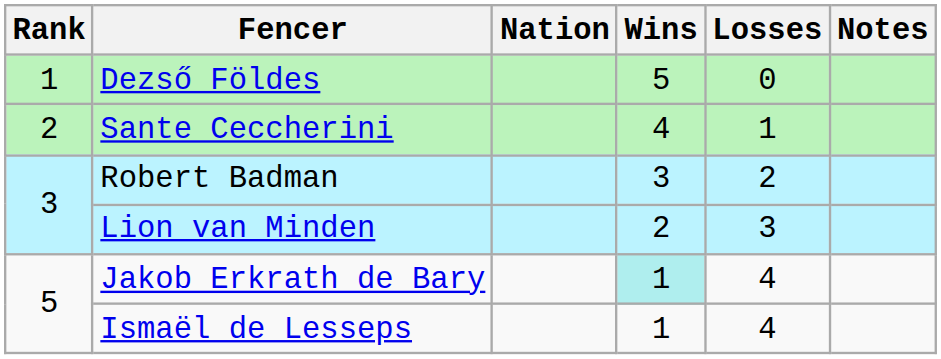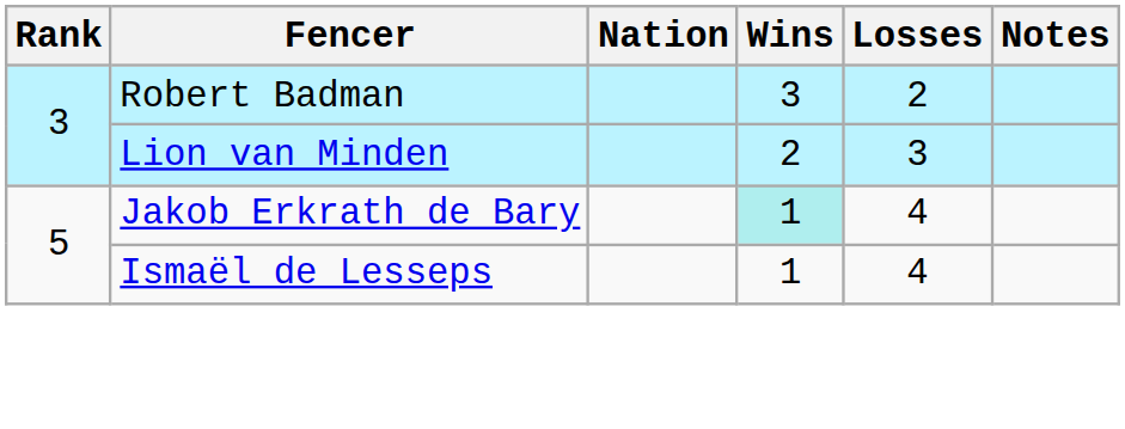 <table class="wikitable sortable" style="text-align:center">
 <tr>
 <th>Rank</th>
 <th>Fencer</th>
 <th>Nation</th>
 <th>Wins</th>
 <th>Losses</th>
 <th>Notes</th>
-</tr>
-<tr bgcolor=bbf3bb>
-<td>1</td>
-<td align=left><a href='#'>Dezső Földes</a></td>
-<td align=left></td>
-<td>5</td>
-<td>0</td>
-<td></td>
-</tr>
-<tr bgcolor=bbf3bb>
-<td>2</td>
-<td align=left><a href='#'>Sante Ceccherini</a></td>
-<td align=left></td>
-<td>4</td>
-<td>1</td>
-<td></td>
 </tr>
 <tr bgcolor=bbf3ff>
 <td rowspan=2>3</td>
 <td align=left>Robert Badman</td>
 <td align=left></td>
 <td>3</td>
 <td>2</td>
 <td></td>
 </tr>
 <tr bgcolor=bbf3ff>
 <td align=left><a href='#'>Lion van Minden</a></td>
 <td align=left></td>
 <td>2</td>
 <td>3</td>
 <td></td>
 </tr>
 <tr>
 <td rowspan=2>5</td>
 <td align=left><a href='#'>Jakob Erkrath de Bary</a></td>
 <td align=left></td>
 <td style="background: paleturquoise;">1</td>
 <td>4</td>
 <td></td>
 </tr>
 <tr>
 <td align=left><a href='#'>Ismaël de Lesseps</a></td>
 <td align=left></td>
 <td>1</td>
 <td>4</td>
 <td></td>
 </tr>
 </table>
